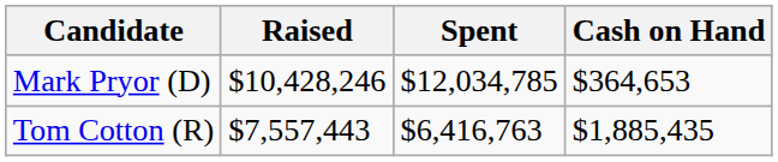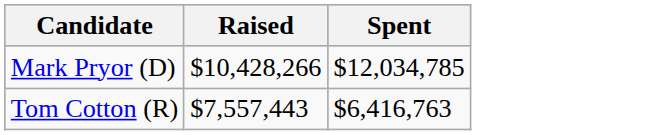 <table class="wikitable sortable">
 <tr>
 <th>Candidate</th>
 <th>Raised</th>
 <th>Spent</th>
-<th>Cash on Hand</th>
 </tr>
 <tr>
 <td><a href='#'>Mark Pryor</a> (D)</td>
-<td>$10,428,246</td>
+<td>$10,428,266</td>
 <td>$12,034,785</td>
-<td>$364,653</td>
 </tr>
 <tr>
 <td><a href='#'>Tom Cotton</a> (R)</td>
 <td>$7,557,443</td>
 <td>$6,416,763</td>
-<td>$1,885,435</td>
 </tr>
 </table>
